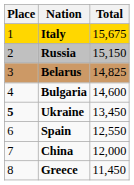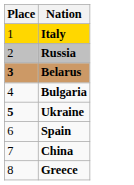 <table class="wikitable">
 <tr>
 <th>Place</th>
 <th>Nation</th>
-<th>Total</th>
 </tr>
 <tr bgcolor=gold>
 <td>1</td>
 <td> <strong>Italy</strong></td>
-<td>15,675</td>
 </tr>
 <tr bgcolor=silver>
 <td>2</td>
 <td> <strong>Russia</strong></td>
-<td>15,150</td>
 </tr>
 <tr bgcolor=cc9966>
-<td>3</td>
+<td><strong>3</strong></td>
 <td> <strong>Belarus</strong></td>
-<td>14,825</td>
 </tr>
 <tr>
 <td>4</td>
 <td> <strong>Bulgaria</strong></td>
-<td>14,600</td>
 </tr>
 <tr>
 <td><strong>5</strong></td>
 <td> <strong>Ukraine</strong></td>
-<td>13,450</td>
 </tr>
 <tr>
 <td>6</td>
 <td> <strong>Spain</strong></td>
-<td>12,550</td>
 </tr>
 <tr>
 <td>7</td>
 <td> <strong>China</strong></td>
-<td>12,000</td>
 </tr>
 <tr>
 <td>8</td>
 <td> <strong>Greece</strong></td>
-<td>11,450</td>
 </tr>
 </table>
